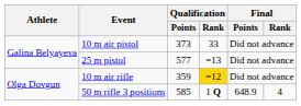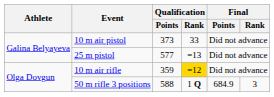 <table class="wikitable" style="font-size:90%">
 <tr>
 <th rowspan="2">Athlete</th>
 <th rowspan="2">Event</th>
 <th colspan=2>Qualification</th>
 <th colspan=2>Final</th>
 </tr>
 <tr style="font-size:95%">
 <th>Points</th>
 <th>Rank</th>
 <th>Points</th>
 <th>Rank</th>
 </tr>
 <tr align=center>
 <td align=left rowspan=2><a href='#'>Galina Belyayeva</a></td>
 <td align=left><a href='#'>10 m air pistol</a></td>
 <td>373</td>
 <td>33</td>
 <td colspan=2>Did not advance</td>
 </tr>
 <tr align=center>
 <td align=left><a href='#'>25 m pistol</a></td>
 <td>577</td>
 <td>=13</td>
 <td colspan=2>Did not advance</td>
 </tr>
 <tr align=center>
 <td align=left rowspan=2><a href='#'>Olga Dovgun</a></td>
 <td align=left><a href='#'>10 m air rifle</a></td>
 <td>359</td>
 <td style="background: gold;">=12</td>
 <td colspan=2>Did not advance</td>
 </tr>
 <tr align=center>
 <td align=left><a href='#'>50 m rifle 3 positions</a></td>
-<td>585</td>
+<td>588</td>
 <td>1 <strong>Q</strong></td>
-<td>648.9</td>
-<td>4</td>
+<td>684.9</td>
+<td>3</td>
 </tr>
 </table>
